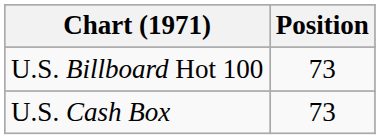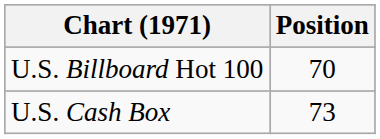 <table class="wikitable sortable">
 <tr>
 <th align="left">Chart (1971)</th>
 <th style="text-align:center;">Position</th>
 </tr>
 <tr>
 <td>U.S. <em>Billboard</em> Hot 100</td>
-<td style="text-align:center;">73</td>
+<td style="text-align:center;">70</td>
 </tr>
 <tr>
 <td>U.S. <em>Cash Box</em></td>
 <td style="text-align:center;">73</td>
 </tr>
 </table>
